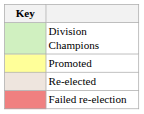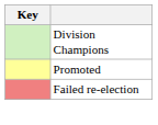 <table class="wikitable" style="font-size:95%;text-align:center;">
 <tr>
 <th width=50>Key</th>
 <th width=120></th>
 </tr>
 <tr>
 <td style="background:#D0F0C0;" width="20"></td>
 <td bgcolor="#ffffff" align="left">Division Champions</td>
 </tr>
 <tr>
 <td style="background:#FFFF99;" width="20"></td>
 <td bgcolor="#ffffff" align="left">Promoted</td>
 </tr>
 <tr>
-<td style="background: #eee5de" width="20"></td>
-<td bgcolor="#ffffff" align=left>Re-elected</td>
-</tr>
-<tr>
 <td style="background: #F08080" width="20"></td>
 <td bgcolor="#ffffff" align="left">Failed re-election</td>
 </tr>
 </table>
